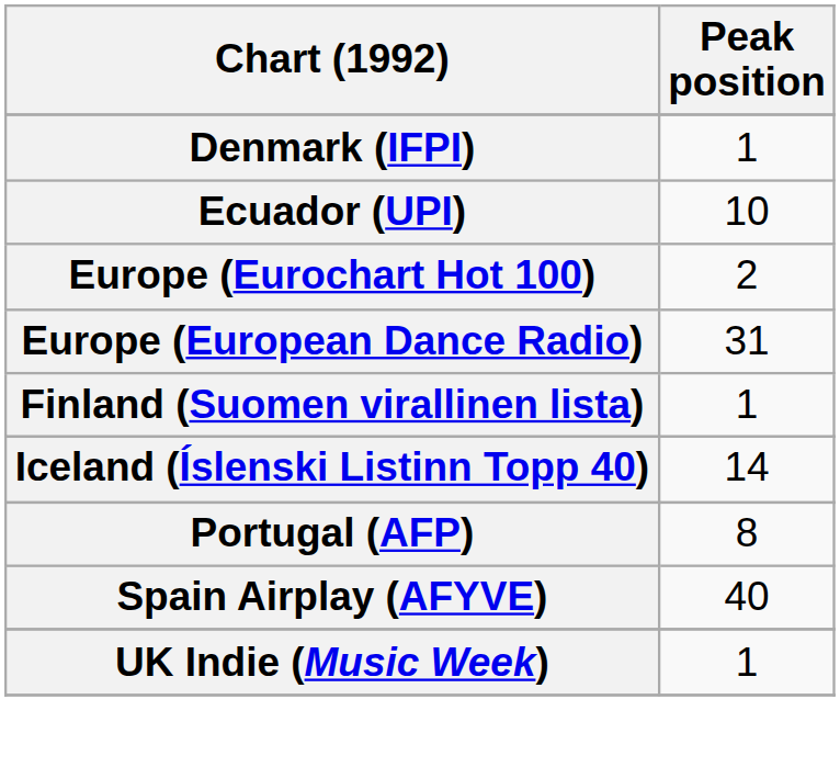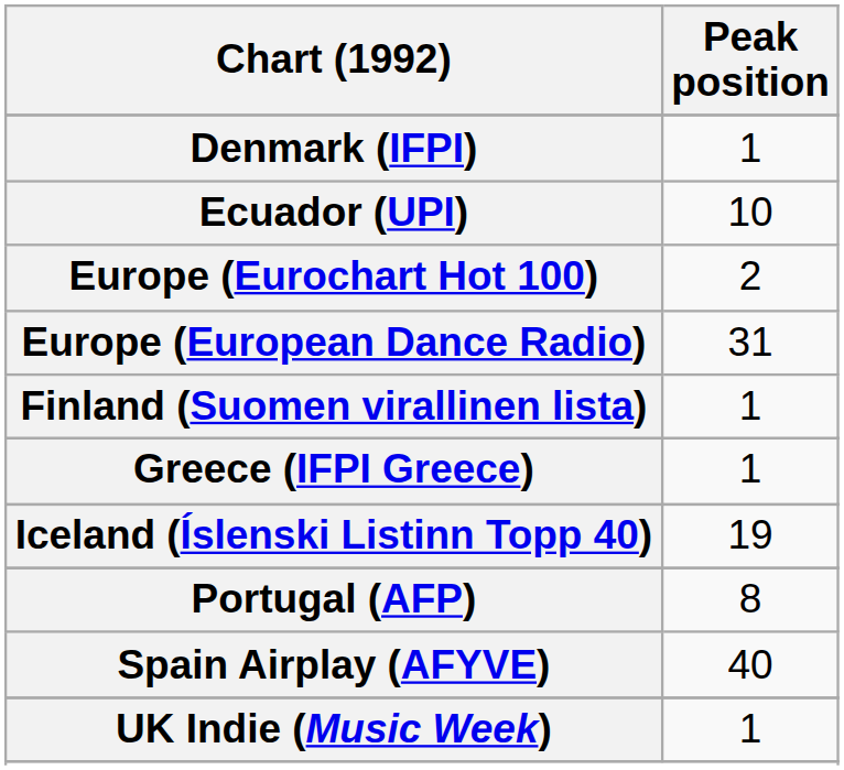 <table class="wikitable sortable plainrowheaders" style="text-align:center">
 <tr>
 <th>Chart (1992)</th>
 <th>Peak<br>position</th>
 </tr>
 <tr>
 </tr>
 <tr>
 </tr>
 <tr>
 </tr>
 <tr>
 </tr>
 <tr>
 </tr>
 <tr>
 <th scope="row">Denmark (<a href='#'>IFPI</a>)</th>
 <td>1</td>
 </tr>
 <tr>
 <th scope="row">Ecuador (<a href='#'>UPI</a>)<br></th>
 <td>10</td>
 </tr>
 <tr>
 <th scope="row">Europe (<a href='#'>Eurochart Hot 100</a>)</th>
 <td>2</td>
 </tr>
 <tr>
 <th scope="row">Europe (<a href='#'>European Dance Radio</a>)<br></th>
 <td>31</td>
 </tr>
 <tr>
 <th scope="row">Finland (<a href='#'>Suomen virallinen lista</a>)</th>
 <td>1</td>
 </tr>
 <tr>
 </tr>
 <tr>
+<th scope="row">Greece (<a href='#'>IFPI Greece</a>)</th>
+<td>1</td>
+</tr>
+<tr>
 </tr>
 <tr>
 <th scope="row">Iceland (<a href='#'>Íslenski Listinn Topp 40</a>)<br></th>
-<td>14</td>
+<td>19</td>
 </tr>
 <tr>
 </tr>
 <tr>
 </tr>
 <tr>
 </tr>
 <tr>
 </tr>
 <tr>
 <th scope="row">Portugal (<a href='#'>AFP</a>)</th>
 <td>8</td>
 </tr>
 <tr>
 <th scope="row">Spain Airplay (<a href='#'>AFYVE</a>)</th>
 <td>40</td>
 </tr>
 <tr>
 </tr>
 <tr>
 </tr>
 <tr>
 </tr>
 <tr>
 <th scope="row">UK Indie (<em><a href='#'>Music Week</a></em>)</th>
 <td align=center>1</td>
 </tr>
 <tr>
 </tr>
 <tr>
 </tr>
 <tr>
 </tr>
 </table>
